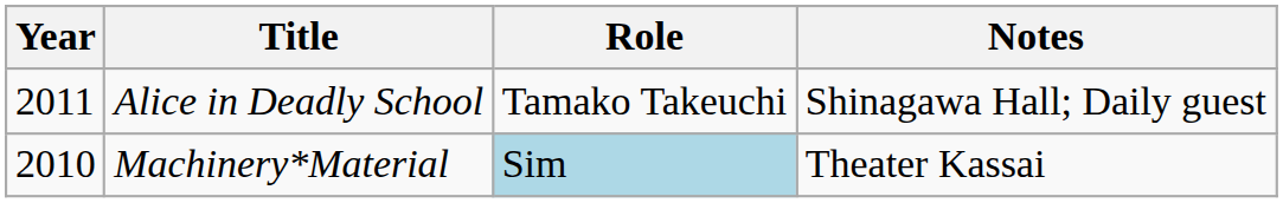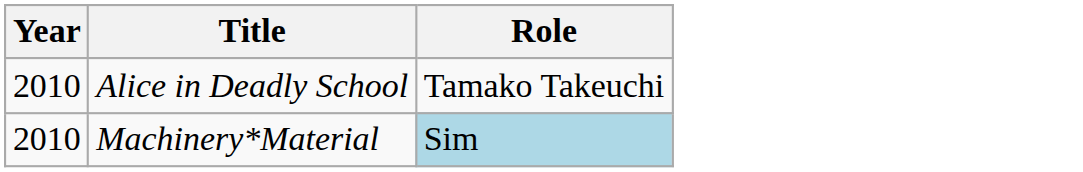 <table class="wikitable">
 <tr>
 <th>Year</th>
 <th>Title</th>
 <th>Role</th>
-<th>Notes</th>
 </tr>
 <tr>
-<td>2011</td>
+<td>2010</td>
 <td><em>Alice in Deadly School</em></td>
 <td>Tamako Takeuchi</td>
-<td>Shinagawa Hall; Daily guest</td>
 </tr>
 <tr>
 <td>2010</td>
 <td><em>Machinery*Material</em></td>
 <td style="background: lightblue;">Sim</td>
-<td>Theater Kassai</td>
 </tr>
 </table>
